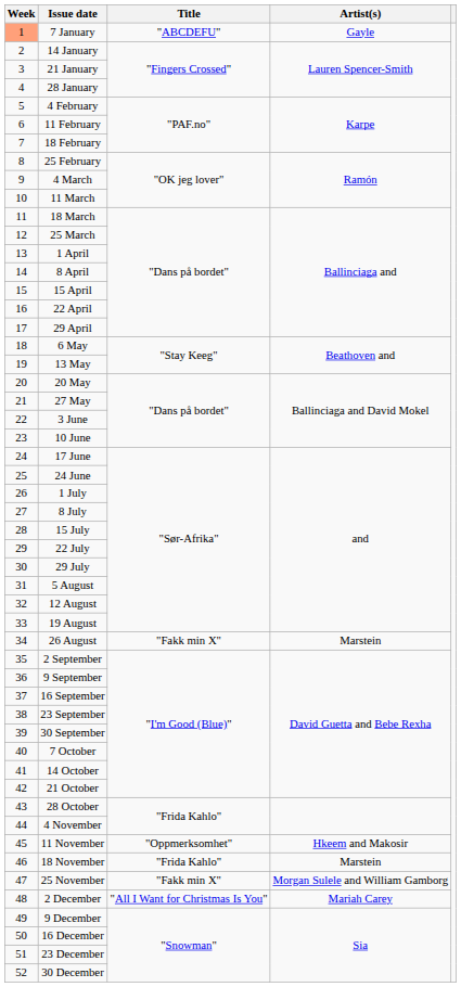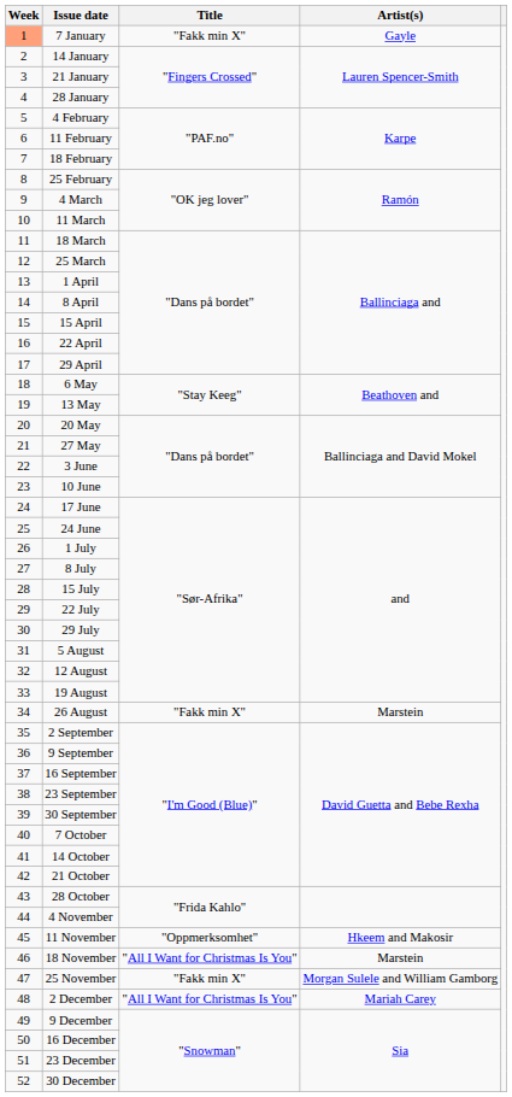 <table class="wikitable" style="text-align:center;">
 <tr>
 <th>Week</th>
 <th>Issue date</th>
 <th>Title</th>
 <th>Artist(s)</th>
 <th></th>
 </tr>
 <tr>
 <td style="background: lightsalmon;">1</td>
 <td>7 January</td>
-<td>"<a href='#'>ABCDEFU</a>"</td>
+<td>"Fakk min X"</td>
 <td><a href='#'>Gayle</a></td>
 </tr>
 <tr>
 <td>2</td>
 <td>14 January</td>
 <td rowspan="3">"<a href='#'>Fingers Crossed</a>"</td>
 <td rowspan="3"><a href='#'>Lauren Spencer-Smith</a></td>
 </tr>
 <tr>
 <td>3</td>
 <td>21 January</td>
 </tr>
 <tr>
 <td>4</td>
 <td>28 January</td>
 </tr>
 <tr>
 <td>5</td>
 <td>4 February</td>
 <td rowspan="3">"PAF.no"</td>
 <td rowspan="3"><a href='#'>Karpe</a></td>
 </tr>
 <tr>
 <td>6</td>
 <td>11 February</td>
 </tr>
 <tr>
 <td>7</td>
 <td>18 February</td>
 </tr>
 <tr>
 <td>8</td>
 <td>25 February</td>
 <td rowspan="3">"OK jeg lover"</td>
 <td rowspan="3"><a href='#'>Ramón</a></td>
 </tr>
 <tr>
 <td>9</td>
 <td>4 March</td>
 </tr>
 <tr>
 <td>10</td>
 <td>11 March</td>
 </tr>
 <tr>
 <td>11</td>
 <td>18 March</td>
 <td rowspan="7">"Dans på bordet"</td>
 <td rowspan="7"><a href='#'>Ballinciaga</a> and </td>
 </tr>
 <tr>
 <td>12</td>
 <td>25 March</td>
 </tr>
 <tr>
 <td>13</td>
 <td>1 April</td>
 </tr>
 <tr>
 <td>14</td>
 <td>8 April</td>
 </tr>
 <tr>
 <td>15</td>
 <td>15 April</td>
 </tr>
 <tr>
 <td>16</td>
 <td>22 April</td>
 </tr>
 <tr>
 <td>17</td>
 <td>29 April</td>
 </tr>
 <tr>
 <td>18</td>
 <td>6 May</td>
 <td rowspan="2">"Stay Keeg"</td>
 <td rowspan="2"><a href='#'>Beathoven</a> and </td>
 </tr>
 <tr>
 <td>19</td>
 <td>13 May</td>
 </tr>
 <tr>
 <td>20</td>
 <td>20 May</td>
 <td rowspan="4">"Dans på bordet"</td>
 <td rowspan="4">Ballinciaga and David Mokel</td>
 </tr>
 <tr>
 <td>21</td>
 <td>27 May</td>
 </tr>
 <tr>
 <td>22</td>
 <td>3 June</td>
 </tr>
 <tr>
 <td>23</td>
 <td>10 June</td>
 </tr>
 <tr>
 <td>24</td>
 <td>17 June</td>
 <td rowspan="10">"Sør-Afrika"</td>
 <td rowspan="10"> and </td>
 </tr>
 <tr>
 <td>25</td>
 <td>24 June</td>
 </tr>
 <tr>
 <td>26</td>
 <td>1 July</td>
 </tr>
 <tr>
 <td>27</td>
 <td>8 July</td>
 </tr>
 <tr>
 <td>28</td>
 <td>15 July</td>
 </tr>
 <tr>
 <td>29</td>
 <td>22 July</td>
 </tr>
 <tr>
 <td>30</td>
 <td>29 July</td>
 </tr>
 <tr>
 <td>31</td>
 <td>5 August</td>
 </tr>
 <tr>
 <td>32</td>
 <td>12 August</td>
 </tr>
 <tr>
 <td>33</td>
 <td>19 August</td>
 </tr>
 <tr>
 <td>34</td>
 <td>26 August</td>
 <td>"Fakk min X"</td>
 <td>Marstein</td>
 </tr>
 <tr>
 <td>35</td>
 <td>2 September</td>
 <td rowspan="8">"<a href='#'>I'm Good (Blue)</a>"</td>
 <td rowspan="8"><a href='#'>David Guetta</a> and <a href='#'>Bebe Rexha</a></td>
 </tr>
 <tr>
 <td>36</td>
 <td>9 September</td>
 </tr>
 <tr>
 <td>37</td>
 <td>16 September</td>
 </tr>
 <tr>
 <td>38</td>
 <td>23 September</td>
 </tr>
 <tr>
 <td>39</td>
 <td>30 September</td>
 </tr>
 <tr>
 <td>40</td>
 <td>7 October</td>
 </tr>
 <tr>
 <td>41</td>
 <td>14 October</td>
 </tr>
 <tr>
 <td>42</td>
 <td>21 October</td>
 </tr>
 <tr>
 <td>43</td>
 <td>28 October</td>
 <td rowspan="2">"Frida Kahlo"</td>
 <td rowspan="2"></td>
 </tr>
 <tr>
 <td>44</td>
 <td>4 November</td>
 </tr>
 <tr>
 <td>45</td>
 <td>11 November</td>
 <td>"Oppmerksomhet"</td>
 <td><a href='#'>Hkeem</a> and Makosir</td>
 </tr>
 <tr>
 <td>46</td>
 <td>18 November</td>
-<td>"Frida Kahlo"</td>
+<td>"<a href='#'>All I Want for Christmas Is You</a>"</td>
 <td>Marstein</td>
 </tr>
 <tr>
 <td>47</td>
 <td>25 November</td>
 <td>"Fakk min X"</td>
 <td><a href='#'>Morgan Sulele</a> and William Gamborg</td>
 </tr>
 <tr>
 <td>48</td>
 <td>2 December</td>
 <td>"<a href='#'>All I Want for Christmas Is You</a>"</td>
 <td><a href='#'>Mariah Carey</a></td>
 </tr>
 <tr>
 <td>49</td>
 <td>9 December</td>
 <td rowspan="4">"<a href='#'>Snowman</a>"</td>
 <td rowspan="4"><a href='#'>Sia</a></td>
 </tr>
 <tr>
 <td>50</td>
 <td>16 December</td>
 </tr>
 <tr>
 <td>51</td>
 <td>23 December</td>
 </tr>
 <tr>
 <td>52</td>
 <td>30 December</td>
 </tr>
 </table>
